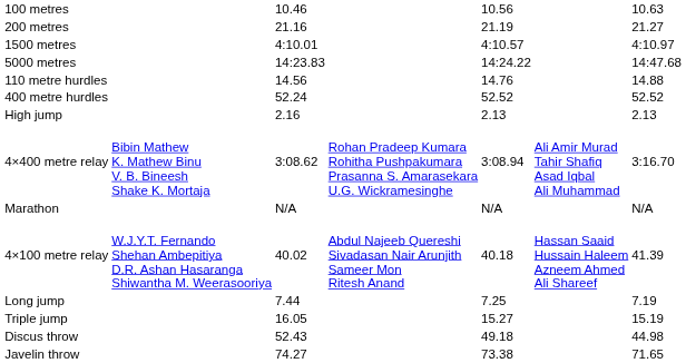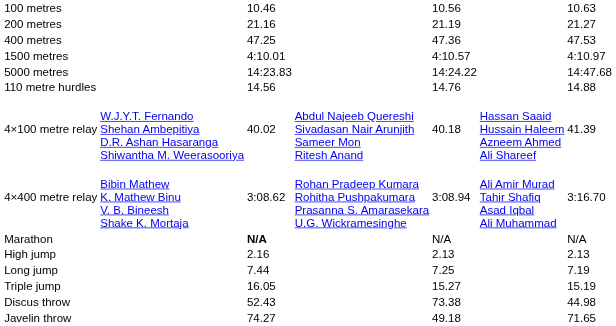 <table>
 <tr>
 <td>100 metres</td>
 <td></td>
 <td>10.46</td>
 <td></td>
 <td>10.56</td>
 <td></td>
 <td>10.63</td>
 </tr>
 <tr>
 <td>200 metres</td>
 <td></td>
 <td>21.16</td>
 <td></td>
 <td>21.19</td>
 <td></td>
 <td>21.27</td>
+</tr>
+<tr>
+<td>400 metres</td>
+<td></td>
+<td>47.25</td>
+<td></td>
+<td>47.36</td>
+<td></td>
+<td>47.53</td>
 </tr>
 <tr>
 <td>1500 metres</td>
 <td></td>
 <td>4:10.01</td>
 <td></td>
 <td>4:10.57</td>
 <td></td>
 <td>4:10.97</td>
 </tr>
 <tr>
 <td>5000 metres</td>
 <td></td>
 <td>14:23.83</td>
 <td></td>
 <td>14:24.22</td>
 <td></td>
 <td>14:47.68</td>
 </tr>
 <tr>
 <td>110 metre hurdles</td>
 <td></td>
 <td>14.56</td>
 <td></td>
 <td>14.76</td>
 <td></td>
 <td>14.88</td>
 </tr>
 <tr>
-<td>400 metre hurdles</td>
-<td></td>
-<td>52.24</td>
-<td></td>
-<td>52.52</td>
-<td></td>
-<td>52.52</td>
-</tr>
-<tr>
-<td>High jump</td>
-<td></td>
-<td>2.16</td>
-<td></td>
-<td>2.13</td>
-<td></td>
-<td>2.13</td>
+<td>4×100 metre relay</td>
+<td><br><a href='#'>W.J.Y.T. Fernando</a><br><a href='#'>Shehan Ambepitiya</a><br><a href='#'>D.R. Ashan Hasaranga</a><br><a href='#'>Shiwantha M. Weerasooriya</a></td>
+<td>40.02</td>
+<td><br><a href='#'>Abdul Najeeb Quereshi</a><br><a href='#'>Sivadasan Nair Arunjith</a><br><a href='#'>Sameer Mon</a><br><a href='#'>Ritesh Anand</a></td>
+<td>40.18</td>
+<td><br><a href='#'>Hassan Saaid</a><br><a href='#'>Hussain Haleem</a><br><a href='#'>Azneem Ahmed</a><br><a href='#'>Ali Shareef</a></td>
+<td>41.39 </td>
 </tr>
 <tr>
 <td>4×400 metre relay</td>
 <td><br><a href='#'>Bibin Mathew</a><br><a href='#'>K. Mathew Binu</a><br><a href='#'>V. B. Bineesh</a><br><a href='#'>Shake K. Mortaja</a></td>
 <td>3:08.62</td>
 <td><br><a href='#'>Rohan Pradeep Kumara</a><br><a href='#'>Rohitha Pushpakumara</a><br><a href='#'>Prasanna S. Amarasekara</a><br><a href='#'>U.G. Wickramesinghe</a></td>
 <td>3:08.94</td>
 <td><br><a href='#'>Ali Amir Murad</a><br><a href='#'>Tahir Shafiq</a><br><a href='#'>Asad Iqbal</a><br><a href='#'>Ali Muhammad</a></td>
 <td>3:16.70</td>
 </tr>
 <tr>
 <td>Marathon</td>
 <td></td>
-<td>N/A</td>
+<td><strong>N/A</strong></td>
 <td></td>
 <td>N/A</td>
 <td></td>
 <td>N/A</td>
 </tr>
 <tr>
-<td>4×100 metre relay</td>
-<td><br><a href='#'>W.J.Y.T. Fernando</a><br><a href='#'>Shehan Ambepitiya</a><br><a href='#'>D.R. Ashan Hasaranga</a><br><a href='#'>Shiwantha M. Weerasooriya</a></td>
-<td>40.02</td>
-<td><br><a href='#'>Abdul Najeeb Quereshi</a><br><a href='#'>Sivadasan Nair Arunjith</a><br><a href='#'>Sameer Mon</a><br><a href='#'>Ritesh Anand</a></td>
-<td>40.18</td>
-<td><br><a href='#'>Hassan Saaid</a><br><a href='#'>Hussain Haleem</a><br><a href='#'>Azneem Ahmed</a><br><a href='#'>Ali Shareef</a></td>
-<td>41.39 </td>
+<td>High jump</td>
+<td></td>
+<td>2.16</td>
+<td></td>
+<td>2.13</td>
+<td></td>
+<td>2.13</td>
 </tr>
 <tr>
 <td>Long jump</td>
 <td></td>
 <td>7.44</td>
 <td></td>
 <td>7.25</td>
 <td></td>
 <td>7.19</td>
 </tr>
 <tr>
 <td>Triple jump</td>
 <td></td>
 <td>16.05</td>
 <td></td>
 <td>15.27</td>
 <td></td>
 <td>15.19</td>
 </tr>
 <tr>
 <td>Discus throw</td>
 <td></td>
 <td>52.43</td>
 <td></td>
-<td>49.18</td>
+<td>73.38</td>
 <td></td>
 <td>44.98 </td>
 </tr>
 <tr>
 <td>Javelin throw</td>
 <td></td>
 <td>74.27</td>
 <td></td>
-<td>73.38</td>
+<td>49.18</td>
 <td></td>
 <td>71.65</td>
 </tr>
 </table>
